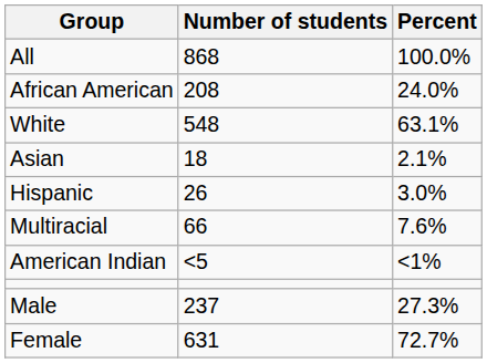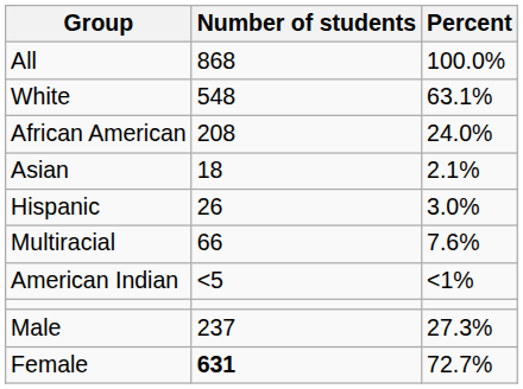 <table class="wikitable">
 <tr>
 <th>Group</th>
 <th>Number of students</th>
 <th>Percent</th>
 </tr>
 <tr>
 <td>All</td>
 <td>868</td>
 <td>100.0%</td>
 </tr>
 <tr>
+<td>White</td>
+<td>548</td>
+<td>63.1%</td>
+</tr>
+<tr>
 <td>African American</td>
 <td>208</td>
 <td>24.0%</td>
-</tr>
-<tr>
-<td>White</td>
-<td>548</td>
-<td>63.1%</td>
 </tr>
 <tr>
 <td>Asian</td>
 <td>18</td>
 <td>2.1%</td>
 </tr>
 <tr>
 <td>Hispanic</td>
 <td>26</td>
 <td>3.0%</td>
 </tr>
 <tr>
 <td>Multiracial</td>
 <td>66</td>
 <td>7.6%</td>
 </tr>
 <tr>
 <td>American Indian</td>
 <td><5</td>
 <td><1%</td>
 </tr>
 <tr>
 <td></td>
 <td></td>
 <td></td>
 </tr>
 <tr>
 <td>Male</td>
 <td>237</td>
 <td>27.3%</td>
 </tr>
 <tr>
 <td>Female</td>
-<td>631</td>
+<td><strong>631</strong></td>
 <td>72.7%</td>
 </tr>
 </table>
